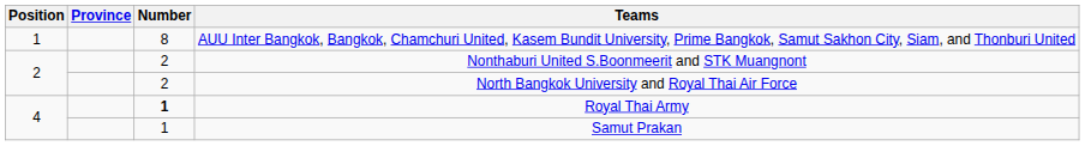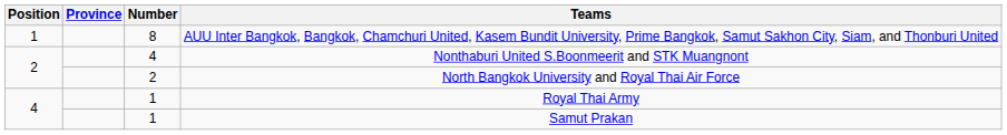 <table class="wikitable">
 <tr>
 <th>Position</th>
 <th><a href='#'>Province</a></th>
 <th>Number</th>
 <th>Teams</th>
 </tr>
 <tr>
 <td align=center rowspan="1">1</td>
 <td></td>
 <td align=center>8</td>
 <td align=center><a href='#'>AUU Inter Bangkok</a>, <a href='#'>Bangkok</a>, <a href='#'>Chamchuri United</a>, <a href='#'>Kasem Bundit University</a>, <a href='#'>Prime Bangkok</a>, <a href='#'>Samut Sakhon City</a>, <a href='#'>Siam</a>, and <a href='#'>Thonburi United</a></td>
 </tr>
 <tr>
 <td align=center rowspan="2">2</td>
 <td></td>
-<td align=center>2</td>
+<td align=center>4</td>
 <td align=center><a href='#'>Nonthaburi United S.Boonmeerit</a> and <a href='#'>STK Muangnont</a></td>
 </tr>
 <tr>
 <td></td>
 <td align=center>2</td>
 <td align=center><a href='#'>North Bangkok University</a> and <a href='#'>Royal Thai Air Force</a></td>
 </tr>
 <tr>
 <td align=center rowspan="2">4</td>
 <td></td>
-<td align=center><strong>1</strong></td>
+<td align=center>1</td>
 <td align=center><a href='#'>Royal Thai Army</a></td>
 </tr>
 <tr>
 <td></td>
 <td align=center>1</td>
 <td align=center><a href='#'>Samut Prakan</a></td>
 </tr>
 </table>
